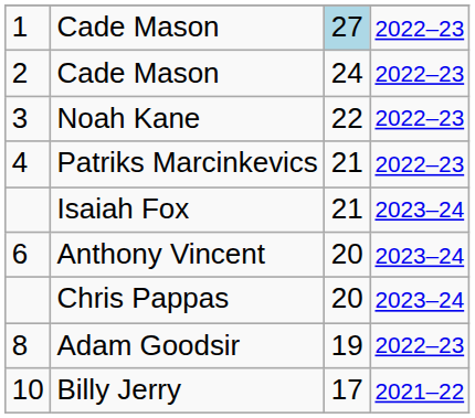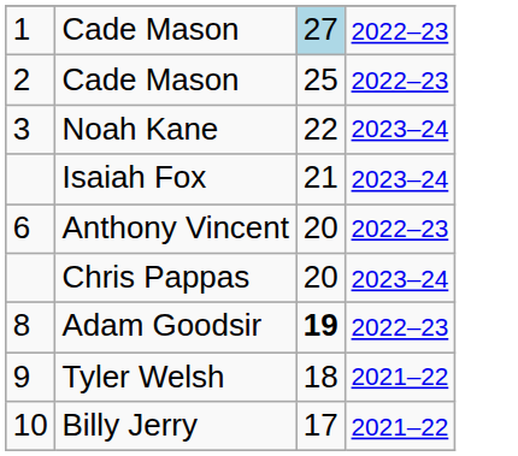 <table class="wikitable">
 <tr>
 </tr>
 <tr>
 <td>1</td>
 <td>Cade Mason</td>
 <td style="background: lightblue;">27</td>
 <td style="font-size:80%;"><a href='#'>2022–23</a></td>
 </tr>
 <tr>
 <td>2</td>
 <td>Cade Mason</td>
-<td>24</td>
+<td>25</td>
 <td style="font-size:80%;"><a href='#'>2022–23</a></td>
 </tr>
 <tr>
 <td>3</td>
 <td>Noah Kane</td>
 <td>22</td>
-<td style="font-size:80%;"><a href='#'>2022–23</a></td>
-</tr>
-<tr>
-<td>4</td>
-<td>Patriks Marcinkevics</td>
-<td>21</td>
-<td style="font-size:80%;"><a href='#'>2022–23</a></td>
+<td style="font-size:80%;"><a href='#'>2023–24</a></td>
 </tr>
 <tr>
 <td></td>
 <td>Isaiah Fox</td>
 <td>21</td>
 <td style="font-size:80%;"><a href='#'>2023–24</a></td>
 </tr>
 <tr>
 <td>6</td>
 <td>Anthony Vincent</td>
 <td>20</td>
-<td style="font-size:80%;"><a href='#'>2023–24</a></td>
+<td style="font-size:80%;"><a href='#'>2022–23</a></td>
 </tr>
 <tr>
 <td></td>
 <td>Chris Pappas</td>
 <td>20</td>
 <td style="font-size:80%;"><a href='#'>2023–24</a></td>
 </tr>
 <tr>
 <td>8</td>
 <td>Adam Goodsir</td>
-<td>19</td>
+<td><strong>19</strong></td>
 <td style="font-size:80%;"><a href='#'>2022–23</a></td>
+</tr>
+<tr>
+<td>9</td>
+<td>Tyler Welsh</td>
+<td>18</td>
+<td style="font-size:80%;"><a href='#'>2021–22</a></td>
 </tr>
 <tr>
 <td>10</td>
 <td>Billy Jerry</td>
 <td>17</td>
 <td style="font-size:80%;"><a href='#'>2021–22</a></td>
 </tr>
 </table>
